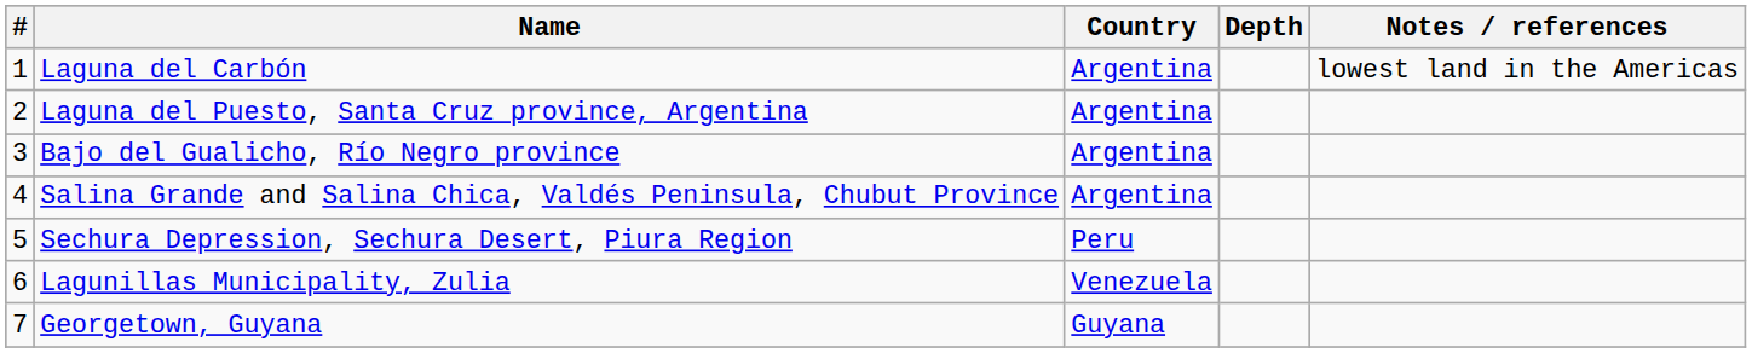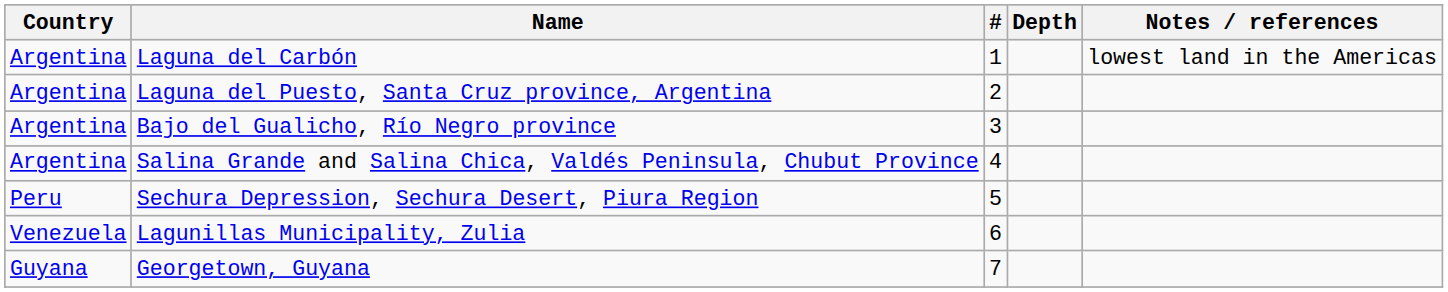 <table Class="wikitable sortable">
 <tr>
+<th>Country</th>
+<th>Name</th>
 <th>#</th>
-<th>Name</th>
-<th>Country</th>
 <th>Depth</th>
 <th>Notes / references</th>
 </tr>
 <tr>
+<td><a href='#'>Argentina</a></td>
+<td><a href='#'>Laguna del Carbón</a></td>
 <td>1</td>
-<td><a href='#'>Laguna del Carbón</a></td>
-<td><a href='#'>Argentina</a></td>
 <td></td>
 <td>lowest land in the Americas</td>
 </tr>
 <tr>
+<td><a href='#'>Argentina</a></td>
+<td><a href='#'>Laguna del Puesto</a>, <a href='#'>Santa Cruz province, Argentina</a></td>
 <td>2</td>
-<td><a href='#'>Laguna del Puesto</a>, <a href='#'>Santa Cruz province, Argentina</a></td>
-<td><a href='#'>Argentina</a></td>
 <td></td>
 <td></td>
 </tr>
 <tr>
+<td><a href='#'>Argentina</a></td>
+<td><a href='#'>Bajo del Gualicho</a>, <a href='#'>Río Negro province</a></td>
 <td>3</td>
-<td><a href='#'>Bajo del Gualicho</a>, <a href='#'>Río Negro province</a></td>
-<td><a href='#'>Argentina</a></td>
 <td></td>
 <td></td>
 </tr>
 <tr>
+<td><a href='#'>Argentina</a></td>
+<td><a href='#'>Salina Grande</a> and <a href='#'>Salina Chica</a>, <a href='#'>Valdés Peninsula</a>, <a href='#'>Chubut Province</a></td>
 <td>4</td>
-<td><a href='#'>Salina Grande</a> and <a href='#'>Salina Chica</a>, <a href='#'>Valdés Peninsula</a>, <a href='#'>Chubut Province</a></td>
-<td><a href='#'>Argentina</a></td>
 <td></td>
 <td></td>
 </tr>
 <tr>
+<td><a href='#'>Peru</a></td>
+<td><a href='#'>Sechura Depression</a>, <a href='#'>Sechura Desert</a>, <a href='#'>Piura Region</a></td>
 <td>5</td>
-<td><a href='#'>Sechura Depression</a>, <a href='#'>Sechura Desert</a>, <a href='#'>Piura Region</a></td>
-<td><a href='#'>Peru</a></td>
 <td></td>
 <td></td>
 </tr>
 <tr>
+<td><a href='#'>Venezuela</a></td>
+<td><a href='#'>Lagunillas Municipality, Zulia</a></td>
 <td>6</td>
-<td><a href='#'>Lagunillas Municipality, Zulia</a></td>
-<td><a href='#'>Venezuela</a></td>
 <td></td>
 <td></td>
 </tr>
 <tr>
+<td><a href='#'>Guyana</a></td>
+<td><a href='#'>Georgetown, Guyana</a></td>
 <td>7</td>
-<td><a href='#'>Georgetown, Guyana</a></td>
-<td><a href='#'>Guyana</a></td>
 <td></td>
 <td></td>
 </tr>
 </table>
